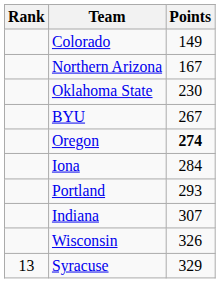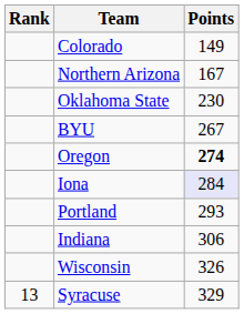 <table class="wikitable sortable" style="text-align:center">
 <tr>
 <th>Rank</th>
 <th>Team</th>
 <th>Points</th>
 </tr>
 <tr>
 <td></td>
 <td align=left><a href='#'>Colorado</a></td>
 <td>149</td>
 </tr>
 <tr>
 <td></td>
 <td align=left><a href='#'>Northern Arizona</a></td>
 <td>167</td>
 </tr>
 <tr>
 <td></td>
 <td align=left><a href='#'>Oklahoma State</a></td>
 <td>230</td>
 </tr>
 <tr>
 <td></td>
 <td align=left><a href='#'>BYU</a></td>
 <td>267</td>
 </tr>
 <tr>
 <td></td>
 <td align=left><a href='#'>Oregon</a></td>
 <td><strong>274</strong></td>
 </tr>
 <tr>
 <td></td>
 <td align=left><a href='#'>Iona</a></td>
-<td>284</td>
+<td style="background: lavender;">284</td>
 </tr>
 <tr>
 <td></td>
 <td align=left><a href='#'>Portland</a></td>
 <td>293</td>
 </tr>
 <tr>
 <td></td>
 <td align=left><a href='#'>Indiana</a></td>
-<td>307</td>
+<td>306</td>
 </tr>
 <tr>
 <td></td>
 <td align=left><a href='#'>Wisconsin</a></td>
 <td>326</td>
 </tr>
 <tr>
 <td>13</td>
 <td align=left><a href='#'>Syracuse</a></td>
 <td>329</td>
 </tr>
 </table>
